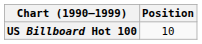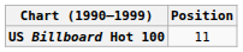 <table class="wikitable plainrowheaders" style="text-align:center">
 <tr>
 <th scope="col">Chart (1990–1999)</th>
 <th scope="col">Position</th>
 </tr>
 <tr>
 <th scope="row">US <em>Billboard</em> Hot 100</th>
-<td>10</td>
+<td>11</td>
 </tr>
 </table>
